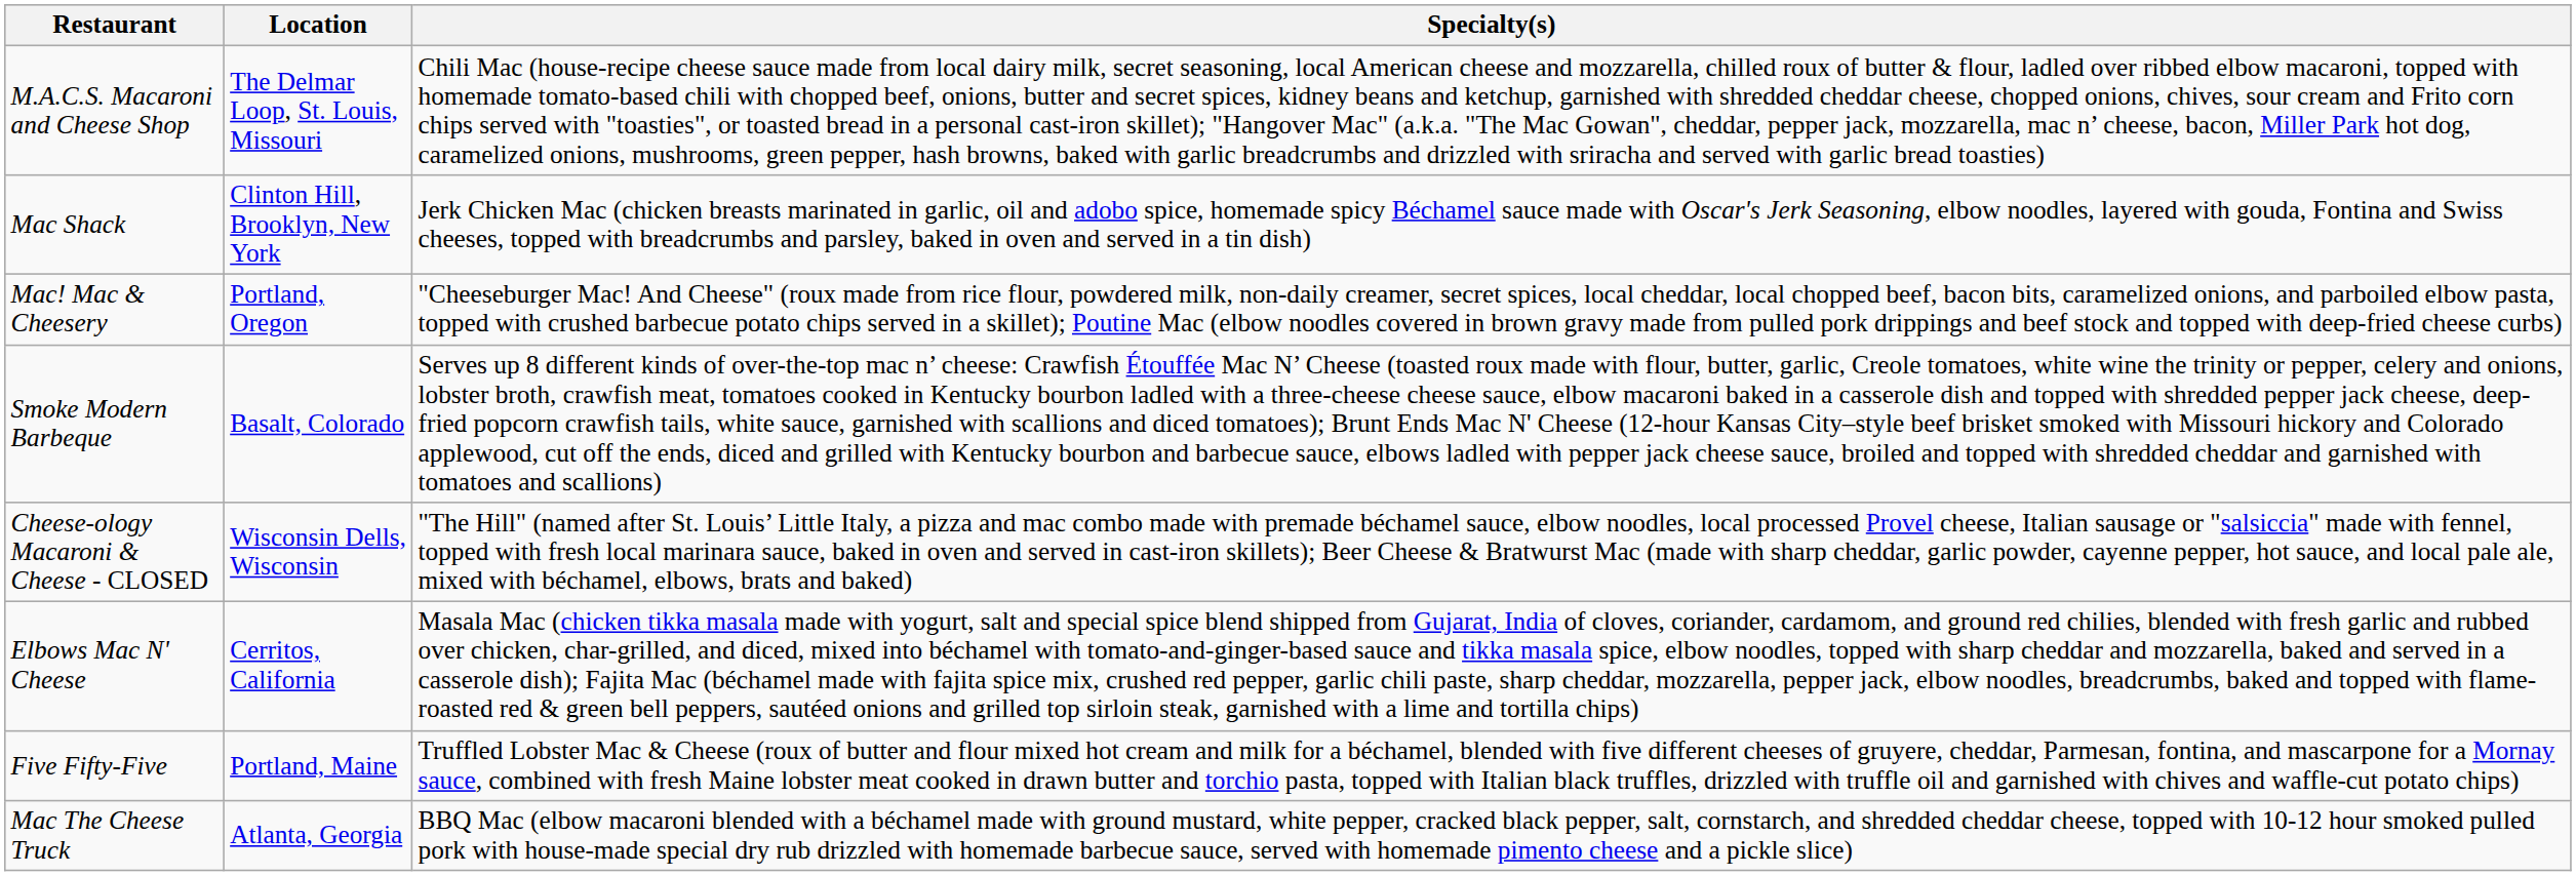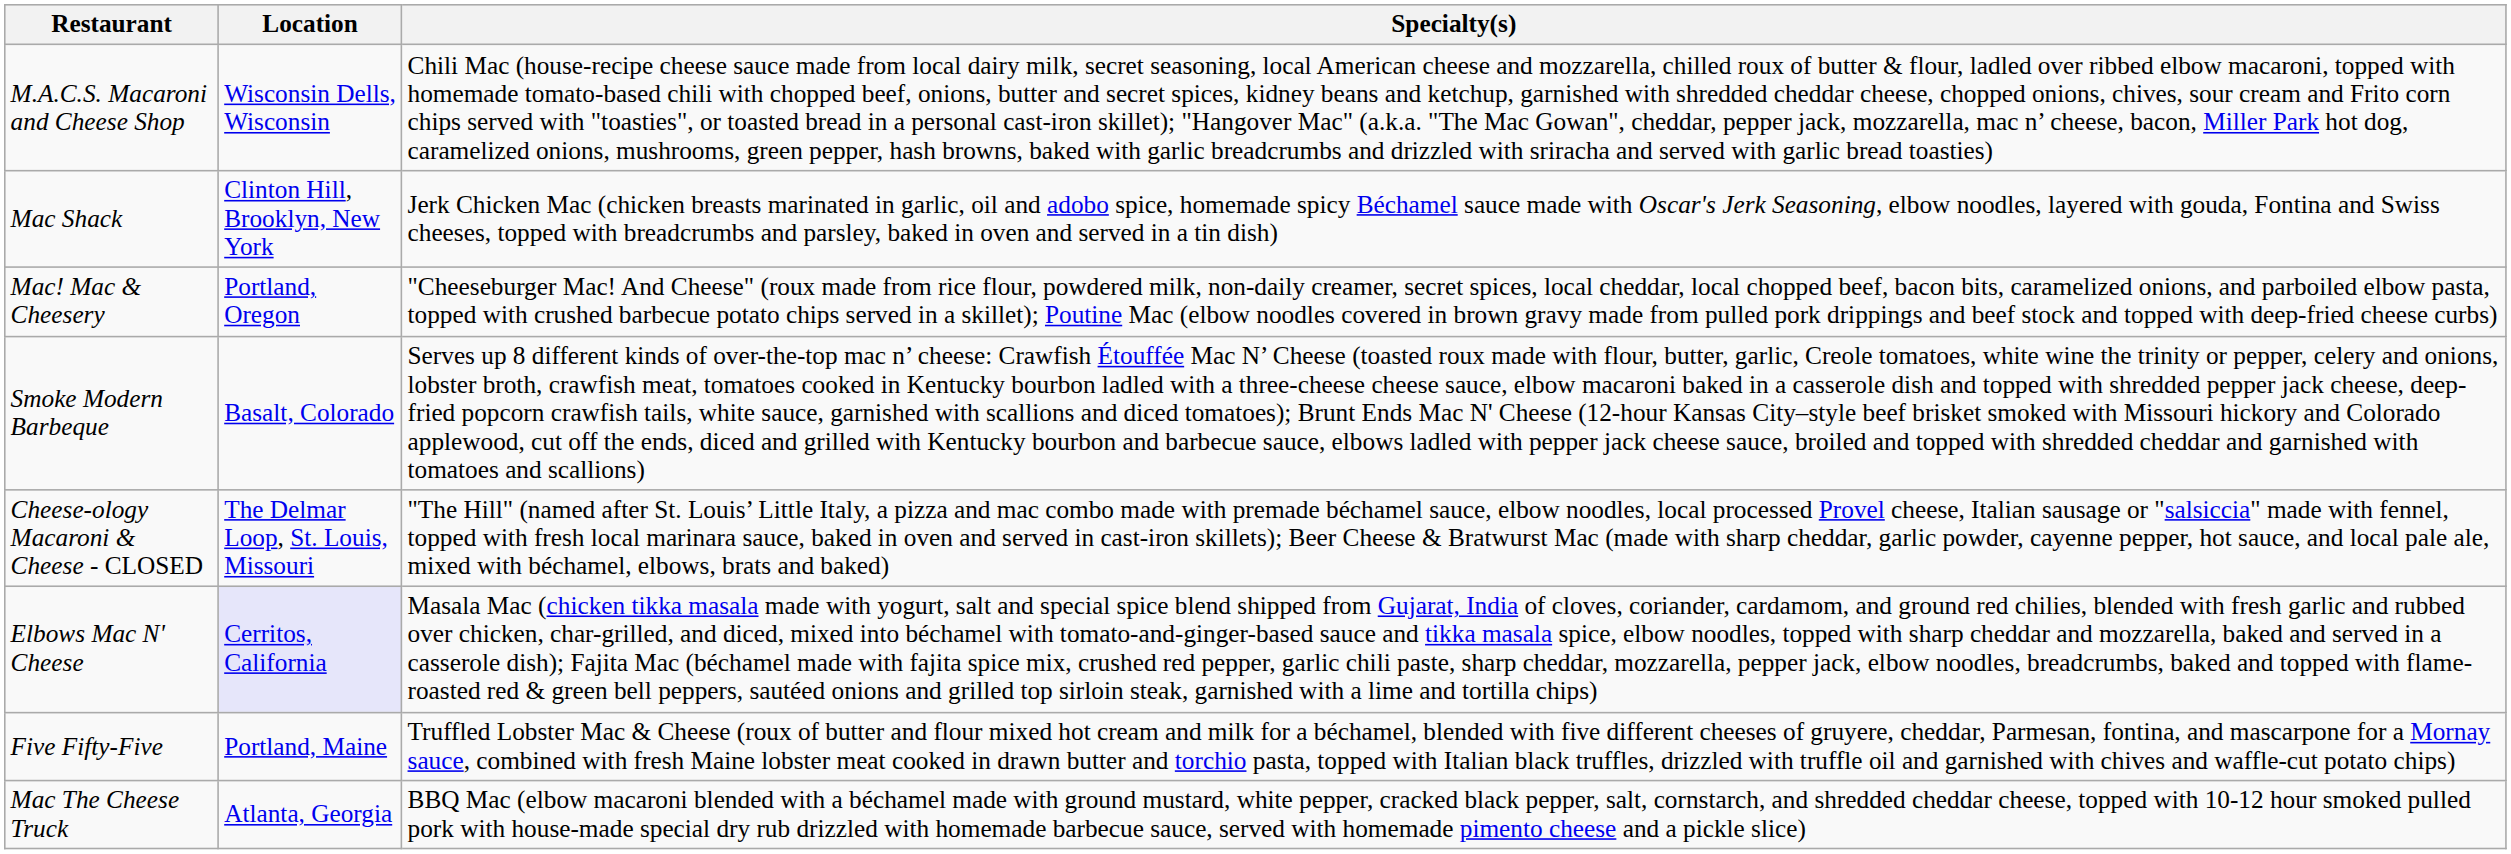 <table class="wikitable" style="width:100%;">
 <tr>
 <th>Restaurant</th>
 <th>Location</th>
 <th>Specialty(s)</th>
 </tr>
 <tr>
 <td><em>M.A.C.S. Macaroni and Cheese Shop</em></td>
-<td><a href='#'>The Delmar Loop</a>, <a href='#'>St. Louis, Missouri</a></td>
+<td><a href='#'>Wisconsin Dells, Wisconsin</a></td>
 <td>Chili Mac (house-recipe cheese sauce made from local dairy milk, secret seasoning, local American cheese and mozzarella, chilled roux of butter & flour, ladled over ribbed elbow macaroni, topped with homemade tomato-based chili with chopped beef, onions, butter and secret spices, kidney beans and ketchup, garnished with shredded cheddar cheese, chopped onions, chives, sour cream and Frito corn chips served with "toasties", or toasted bread in a personal cast-iron skillet); "Hangover Mac" (a.k.a. "The Mac Gowan", cheddar, pepper jack, mozzarella, mac n’ cheese, bacon, <a href='#'>Miller Park</a> hot dog, caramelized onions, mushrooms, green pepper, hash browns, baked with garlic breadcrumbs and drizzled with sriracha and served with garlic bread toasties)</td>
 </tr>
 <tr>
 <td><em>Mac Shack</em></td>
 <td><a href='#'>Clinton Hill</a>, <a href='#'>Brooklyn, New York</a></td>
 <td>Jerk Chicken Mac (chicken breasts marinated in garlic, oil and <a href='#'>adobo</a> spice, homemade spicy <a href='#'>Béchamel</a> sauce made with <em>Oscar's Jerk Seasoning</em>, elbow noodles, layered with gouda, Fontina and Swiss cheeses, topped with breadcrumbs and parsley, baked in oven and served in a tin dish)</td>
 </tr>
 <tr>
 <td><em>Mac! Mac & Cheesery</em></td>
 <td><a href='#'>Portland, Oregon</a></td>
 <td>"Cheeseburger Mac! And Cheese" (roux made from rice flour, powdered milk, non-daily creamer, secret spices, local cheddar, local chopped beef, bacon bits, caramelized onions, and parboiled elbow pasta, topped with crushed barbecue potato chips served in a skillet); <a href='#'>Poutine</a> Mac (elbow noodles covered in brown gravy made from pulled pork drippings and beef stock and topped with deep-fried cheese curbs)</td>
 </tr>
 <tr>
 <td><em>Smoke Modern Barbeque</em></td>
 <td><a href='#'>Basalt, Colorado</a></td>
 <td>Serves up 8 different kinds of over-the-top mac n’ cheese: Crawfish <a href='#'>Étouffée</a> Mac N’ Cheese (toasted roux made with flour, butter, garlic, Creole tomatoes, white wine the trinity or pepper, celery and onions, lobster broth, crawfish meat, tomatoes cooked in Kentucky bourbon ladled with a three-cheese cheese sauce, elbow macaroni baked in a casserole dish and topped with shredded pepper jack cheese, deep-fried popcorn crawfish tails, white sauce, garnished with scallions and diced tomatoes); Brunt Ends Mac N' Cheese (12-hour Kansas City–style beef brisket smoked with Missouri hickory and Colorado applewood, cut off the ends, diced and grilled with Kentucky bourbon and barbecue sauce, elbows ladled with pepper jack cheese sauce, broiled and topped with shredded cheddar and garnished with tomatoes and scallions)</td>
 </tr>
 <tr>
 <td><em>Cheese-ology Macaroni & Cheese -</em> CLOSED</td>
-<td><a href='#'>Wisconsin Dells, Wisconsin</a></td>
+<td><a href='#'>The Delmar Loop</a>, <a href='#'>St. Louis, Missouri</a></td>
 <td>"The Hill" (named after St. Louis’ Little Italy, a pizza and mac combo made with premade béchamel sauce, elbow noodles, local processed <a href='#'>Provel</a> cheese, Italian sausage or  "<a href='#'>salsiccia</a>" made with fennel, topped with fresh local marinara sauce, baked in oven and served in cast-iron skillets); Beer Cheese & Bratwurst Mac (made with sharp cheddar, garlic powder, cayenne pepper, hot sauce, and local pale ale, mixed with béchamel, elbows, brats and baked)</td>
 </tr>
 <tr>
 <td><em>Elbows Mac N' Cheese</em></td>
-<td><a href='#'>Cerritos, California</a></td>
+<td style="background: lavender;"><a href='#'>Cerritos, California</a></td>
 <td>Masala Mac (<a href='#'>chicken tikka masala</a> made with yogurt, salt and special spice blend shipped from <a href='#'>Gujarat, India</a> of cloves, coriander, cardamom, and ground red chilies, blended with fresh garlic and rubbed over chicken, char-grilled, and diced, mixed into béchamel with tomato-and-ginger-based sauce and <a href='#'>tikka masala</a> spice, elbow noodles, topped with sharp cheddar and mozzarella, baked and served in a casserole dish); Fajita Mac (béchamel made with fajita spice mix, crushed red pepper, garlic chili paste, sharp cheddar, mozzarella, pepper jack, elbow noodles, breadcrumbs, baked and topped with flame-roasted red & green bell peppers, sautéed onions and grilled top sirloin steak, garnished with a lime and tortilla chips)</td>
 </tr>
 <tr>
 <td><em>Five Fifty-Five</em></td>
 <td><a href='#'>Portland, Maine</a></td>
 <td>Truffled Lobster Mac & Cheese (roux of butter and flour mixed hot cream and milk for a béchamel, blended with five different cheeses of gruyere, cheddar, Parmesan, fontina, and mascarpone for a <a href='#'>Mornay sauce</a>, combined with fresh Maine lobster meat cooked in drawn butter and <a href='#'>torchio</a> pasta, topped with Italian black truffles, drizzled with truffle oil and garnished with chives and waffle-cut potato chips)</td>
 </tr>
 <tr>
 <td><em>Mac The Cheese Truck</em></td>
 <td><a href='#'>Atlanta, Georgia</a></td>
 <td>BBQ Mac (elbow macaroni blended with a béchamel made with ground mustard, white pepper, cracked black pepper, salt, cornstarch, and shredded cheddar cheese, topped with 10-12 hour smoked pulled pork with house-made special dry rub drizzled with homemade barbecue sauce, served with homemade <a href='#'>pimento cheese</a> and a pickle slice)</td>
 </tr>
 </table>
